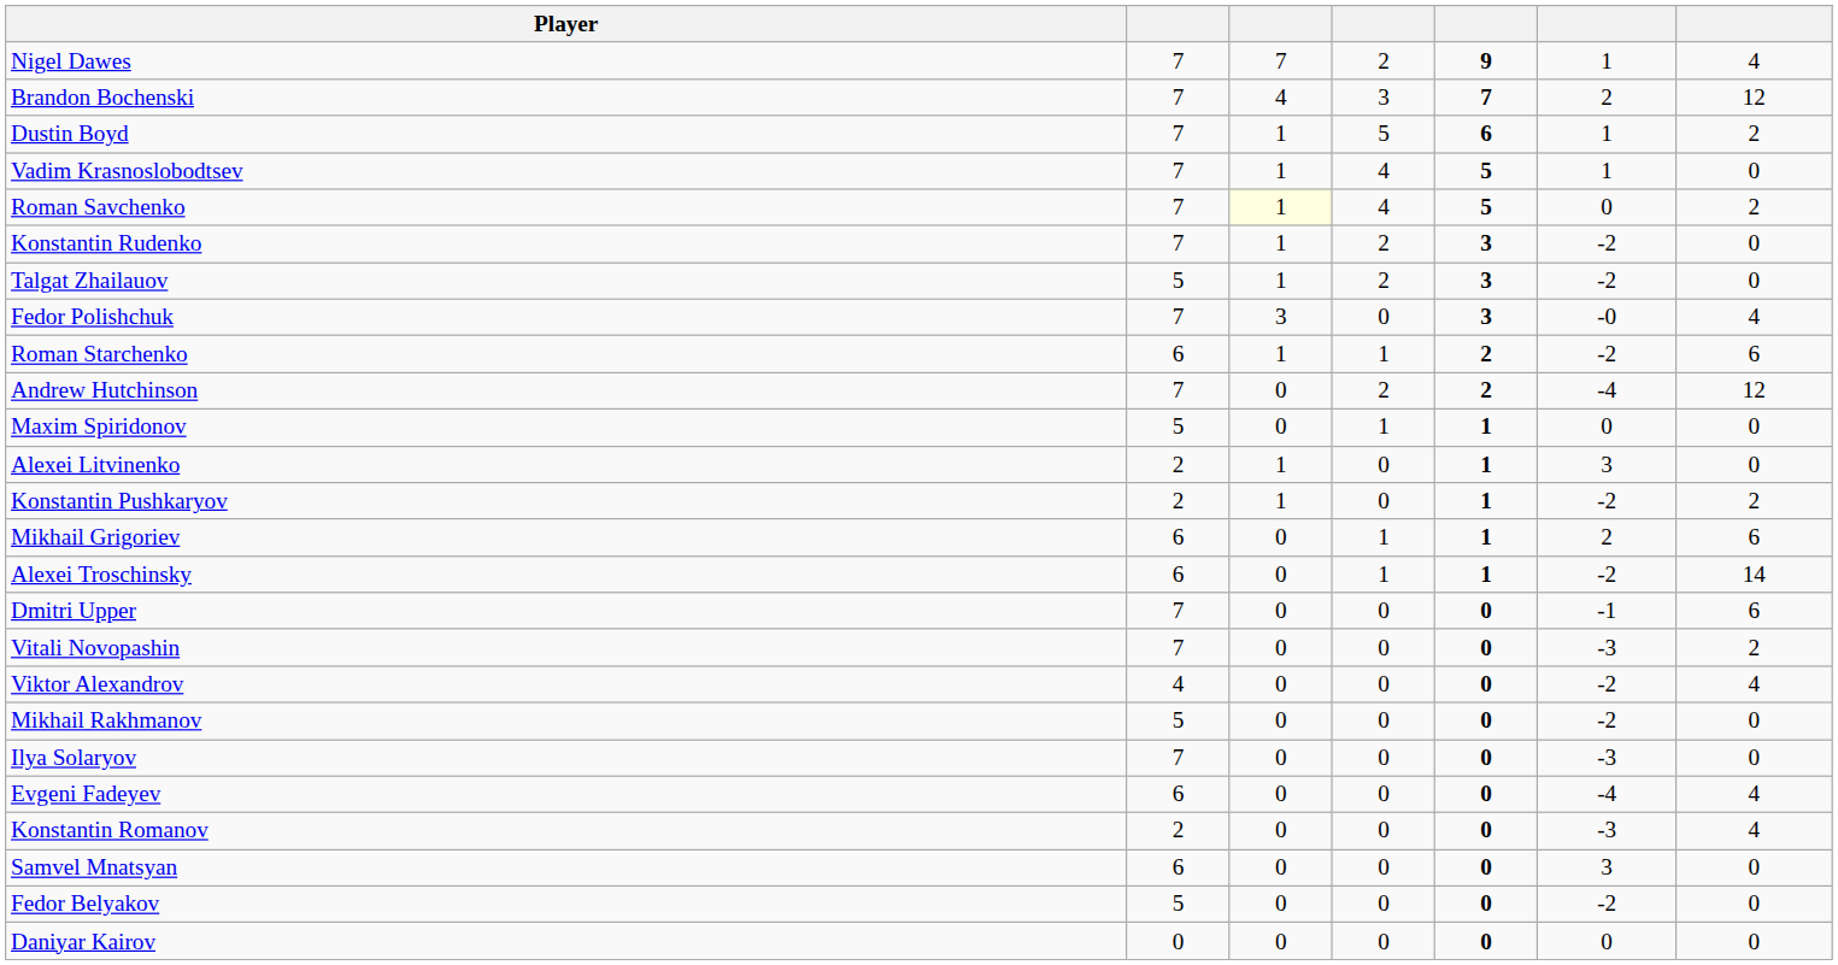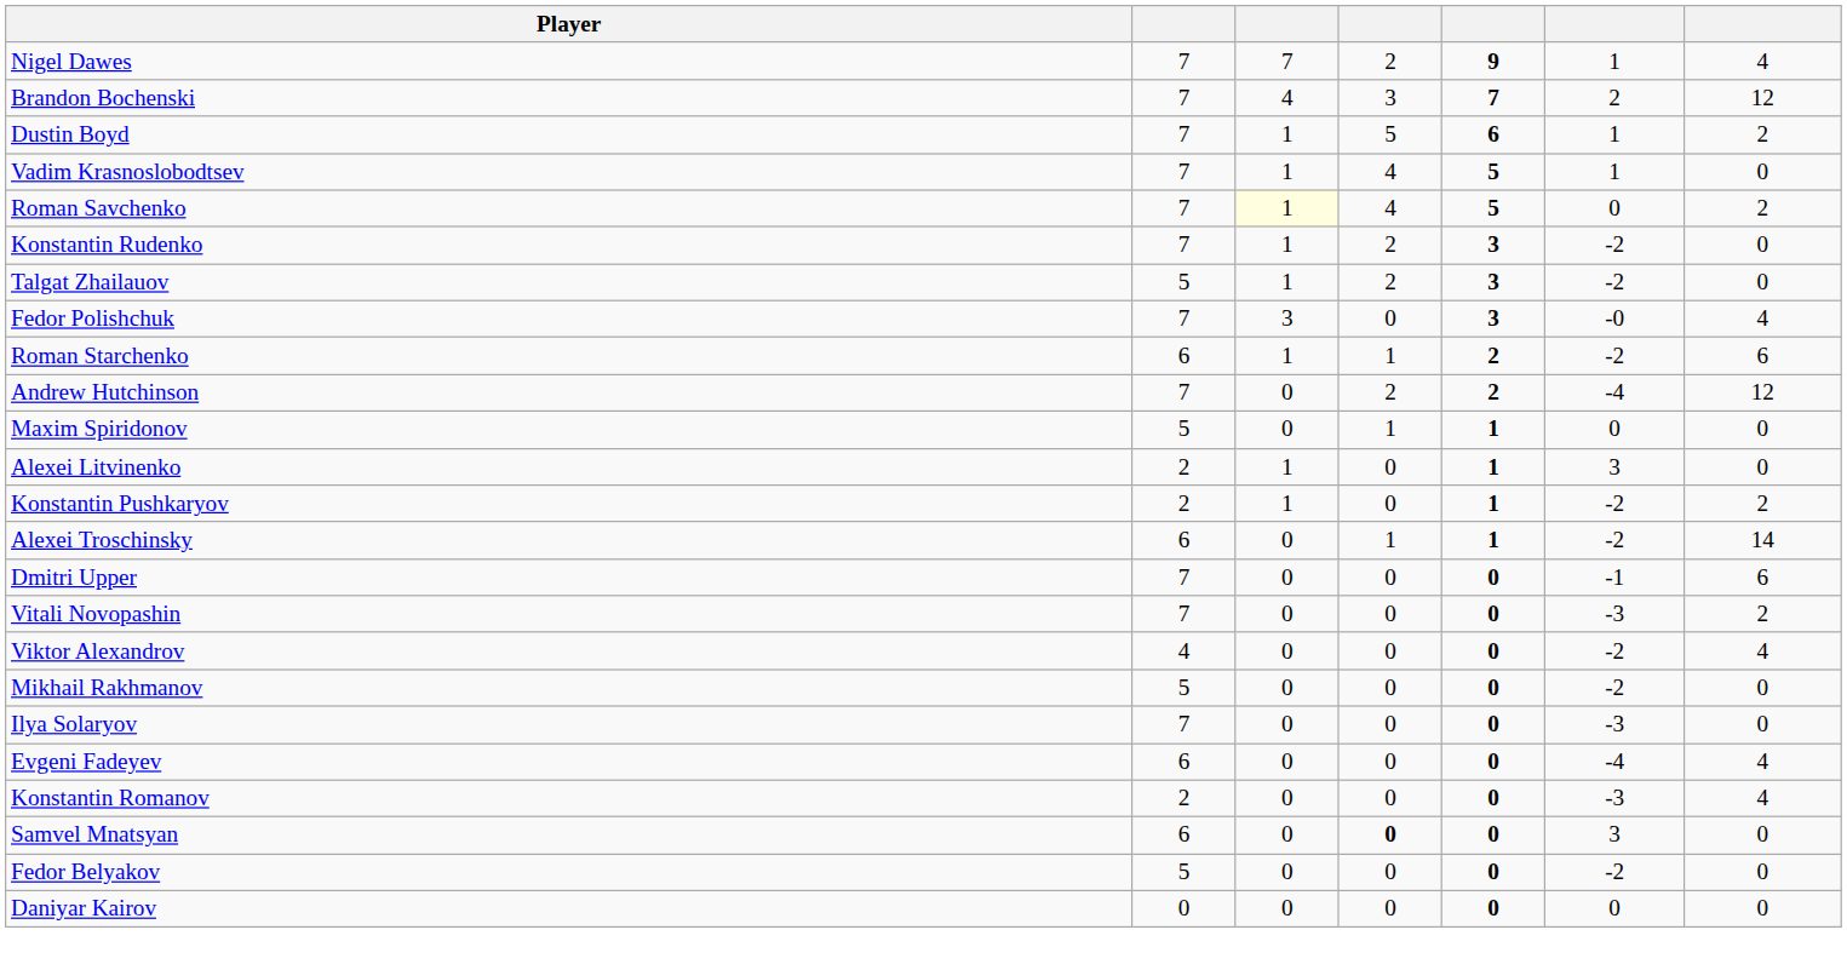 <table class="wikitable sortable" style="width:100%; text-align:center;">
 <tr align=center>
 <th>Player</th>
 <th></th>
 <th></th>
 <th></th>
 <th></th>
 <th data-sort-type="number"></th>
 <th></th>
 </tr>
 <tr align=center>
 <td align=left><a href='#'>Nigel Dawes</a></td>
 <td>7</td>
 <td>7</td>
 <td>2</td>
 <td><strong>9</strong></td>
 <td>1</td>
 <td>4</td>
 </tr>
 <tr align=center>
 <td align=left><a href='#'>Brandon Bochenski</a></td>
 <td>7</td>
 <td>4</td>
 <td>3</td>
 <td><strong>7</strong></td>
 <td>2</td>
 <td>12</td>
 </tr>
 <tr align=center>
 <td align=left><a href='#'>Dustin Boyd</a></td>
 <td>7</td>
 <td>1</td>
 <td>5</td>
 <td><strong>6</strong></td>
 <td>1</td>
 <td>2</td>
 </tr>
 <tr align=center>
 <td align=left><a href='#'>Vadim Krasnoslobodtsev</a></td>
 <td>7</td>
 <td>1</td>
 <td>4</td>
 <td><strong>5</strong></td>
 <td>1</td>
 <td>0</td>
 </tr>
 <tr align=center>
 <td align=left><a href='#'>Roman Savchenko</a></td>
 <td>7</td>
 <td style="background: lightyellow;">1</td>
 <td>4</td>
 <td><strong>5</strong></td>
 <td>0</td>
 <td>2</td>
 </tr>
 <tr align=center>
 <td align=left><a href='#'>Konstantin Rudenko</a></td>
 <td>7</td>
 <td>1</td>
 <td>2</td>
 <td><strong>3</strong></td>
 <td>-2</td>
 <td>0</td>
 </tr>
 <tr align=center>
 <td align=left><a href='#'>Talgat Zhailauov</a></td>
 <td>5</td>
 <td>1</td>
 <td>2</td>
 <td><strong>3</strong></td>
 <td>-2</td>
 <td>0</td>
 </tr>
 <tr align=center>
 <td align=left><a href='#'>Fedor Polishchuk</a></td>
 <td>7</td>
 <td>3</td>
 <td>0</td>
 <td><strong>3</strong></td>
 <td>-0</td>
 <td>4</td>
 </tr>
 <tr align=center>
 <td align=left><a href='#'>Roman Starchenko</a></td>
 <td>6</td>
 <td>1</td>
 <td>1</td>
 <td><strong>2</strong></td>
 <td>-2</td>
 <td>6</td>
 </tr>
 <tr align=center>
 <td align=left><a href='#'>Andrew Hutchinson</a></td>
 <td>7</td>
 <td>0</td>
 <td>2</td>
 <td><strong>2</strong></td>
 <td>-4</td>
 <td>12</td>
 </tr>
 <tr align=center>
 <td align=left><a href='#'>Maxim Spiridonov</a></td>
 <td>5</td>
 <td>0</td>
 <td>1</td>
 <td><strong>1</strong></td>
 <td>0</td>
 <td>0</td>
 </tr>
 <tr align=center>
 <td align=left><a href='#'>Alexei Litvinenko</a></td>
 <td>2</td>
 <td>1</td>
 <td>0</td>
 <td><strong>1</strong></td>
 <td>3</td>
 <td>0</td>
 </tr>
 <tr align=center>
 <td align=left><a href='#'>Konstantin Pushkaryov</a></td>
 <td>2</td>
 <td>1</td>
 <td>0</td>
 <td><strong>1</strong></td>
 <td>-2</td>
 <td>2</td>
 </tr>
 <tr align=center>
-<td align=left><a href='#'>Mikhail Grigoriev</a></td>
-<td>6</td>
-<td>0</td>
-<td>1</td>
-<td><strong>1</strong></td>
-<td>2</td>
-<td>6</td>
-</tr>
-<tr align=center>
 <td align=left><a href='#'>Alexei Troschinsky</a></td>
 <td>6</td>
 <td>0</td>
 <td>1</td>
 <td><strong>1</strong></td>
 <td>-2</td>
 <td>14</td>
 </tr>
 <tr align=center>
 <td align=left><a href='#'>Dmitri Upper</a></td>
 <td>7</td>
 <td>0</td>
 <td>0</td>
 <td><strong>0</strong></td>
 <td>-1</td>
 <td>6</td>
 </tr>
 <tr align=center>
 <td align=left><a href='#'>Vitali Novopashin</a></td>
 <td>7</td>
 <td>0</td>
 <td>0</td>
 <td><strong>0</strong></td>
 <td>-3</td>
 <td>2</td>
 </tr>
 <tr align=center>
 <td align=left><a href='#'>Viktor Alexandrov</a></td>
 <td>4</td>
 <td>0</td>
 <td>0</td>
 <td><strong>0</strong></td>
 <td>-2</td>
 <td>4</td>
 </tr>
 <tr align=center>
 <td align=left><a href='#'>Mikhail Rakhmanov</a></td>
 <td>5</td>
 <td>0</td>
 <td>0</td>
 <td><strong>0</strong></td>
 <td>-2</td>
 <td>0</td>
 </tr>
 <tr align=center>
 <td align=left><a href='#'>Ilya Solaryov</a></td>
 <td>7</td>
 <td>0</td>
 <td>0</td>
 <td><strong>0</strong></td>
 <td>-3</td>
 <td>0</td>
 </tr>
 <tr align=center>
 <td align=left><a href='#'>Evgeni Fadeyev</a></td>
 <td>6</td>
 <td>0</td>
 <td>0</td>
 <td><strong>0</strong></td>
 <td>-4</td>
 <td>4</td>
 </tr>
 <tr align=center>
 <td align=left><a href='#'>Konstantin Romanov</a></td>
 <td>2</td>
 <td>0</td>
 <td>0</td>
 <td><strong>0</strong></td>
 <td>-3</td>
 <td>4</td>
 </tr>
 <tr align=center>
 <td align=left><a href='#'>Samvel Mnatsyan</a></td>
 <td>6</td>
 <td>0</td>
-<td>0</td>
+<td><strong>0</strong></td>
 <td><strong>0</strong></td>
 <td>3</td>
 <td>0</td>
 </tr>
 <tr align=center>
 <td align=left><a href='#'>Fedor Belyakov</a></td>
 <td>5</td>
 <td>0</td>
 <td>0</td>
 <td><strong>0</strong></td>
 <td>-2</td>
 <td>0</td>
 </tr>
 <tr align=center>
 <td align=left><a href='#'>Daniyar Kairov</a></td>
 <td>0</td>
 <td>0</td>
 <td>0</td>
 <td><strong>0</strong></td>
 <td>0</td>
 <td>0</td>
 </tr>
 </table>
